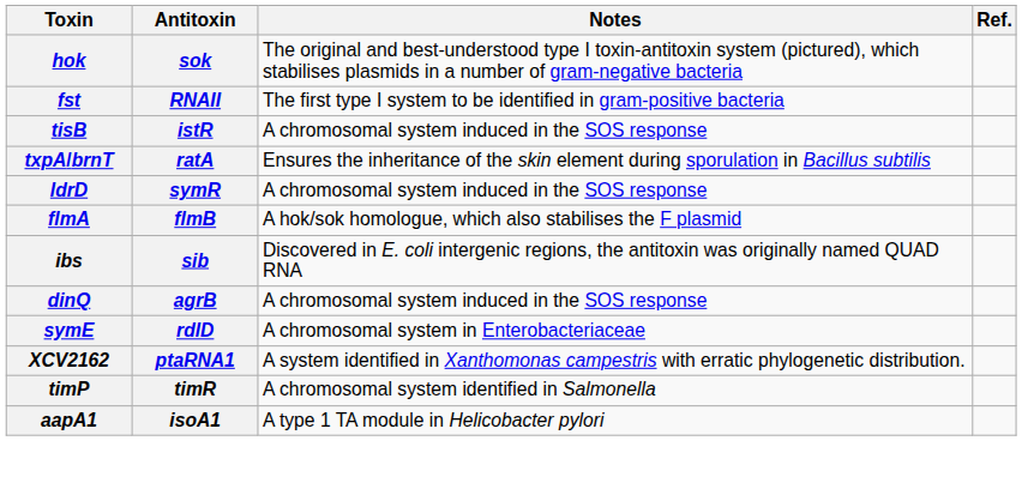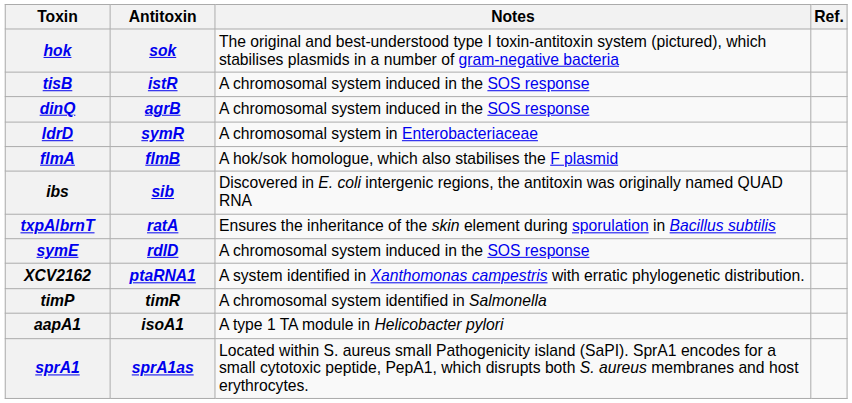 <table class="wikitable sortable" style="margin:auto; border:1px solid gray; clear:both;">
 <tr>
 <th scope="col" style="width:100px;">Toxin</th>
 <th scope="col" style="width:100px;">Antitoxin</th>
 <th scope="col" style="width:600px;" class="unsortable">Notes</th>
 <th scope="col" style="width:25px;" class="unsortable">Ref.</th>
 </tr>
 <tr>
 <th><a href='#'><em>hok</em></a></th>
 <th><a href='#'><em>sok</em></a></th>
 <td>The original and best-understood type I toxin-antitoxin system (pictured), which stabilises plasmids in a number of <a href='#'>gram-negative bacteria</a></td>
 <td></td>
 </tr>
 <tr>
-<th><a href='#'><em>fst</em></a></th>
-<th><a href='#'><em>RNAII</em></a></th>
-<td>The first type I system to be identified in <a href='#'>gram-positive bacteria</a></td>
-<td></td>
-</tr>
-<tr>
 <th><a href='#'><em>tisB</em></a></th>
 <th><a href='#'><em>istR</em></a></th>
 <td>A chromosomal system induced in the <a href='#'>SOS response</a></td>
 <td></td>
 </tr>
 <tr>
-<th><a href='#'><em>txpA</em>/<em>brnT</em></a></th>
-<th><em><a href='#'>ratA</a></em></th>
-<td>Ensures the inheritance of the <em>skin</em> element during <a href='#'>sporulation</a> in <em><a href='#'>Bacillus subtilis</a></em></td>
+<th><a href='#'><em>dinQ</em></a></th>
+<th><a href='#'><em>agrB</em></a></th>
+<td>A chromosomal system induced in the <a href='#'>SOS response</a></td>
 <td></td>
 </tr>
 <tr>
 <th><a href='#'><em>ldrD</em></a></th>
 <th><a href='#'><em>symR</em></a></th>
-<td>A chromosomal system induced in the <a href='#'>SOS response</a></td>
+<td>A chromosomal system in <a href='#'>Enterobacteriaceae</a></td>
 <td></td>
 </tr>
 <tr>
 <th><a href='#'><em>flmA</em></a></th>
 <th><a href='#'><em>flmB</em></a></th>
 <td>A hok/sok homologue, which also stabilises the <a href='#'>F plasmid</a></td>
 <td></td>
 </tr>
 <tr>
 <th><em>ibs</em></th>
 <th><a href='#'><em>sib</em></a></th>
 <td>Discovered in <em>E. coli</em> intergenic regions, the antitoxin was originally named QUAD RNA</td>
 <td></td>
 </tr>
 <tr>
-<th><a href='#'><em>dinQ</em></a></th>
-<th><a href='#'><em>agrB</em></a></th>
-<td>A chromosomal system induced in the <a href='#'>SOS response</a></td>
+<th><a href='#'><em>txpA</em>/<em>brnT</em></a></th>
+<th><em><a href='#'>ratA</a></em></th>
+<td>Ensures the inheritance of the <em>skin</em> element during <a href='#'>sporulation</a> in <em><a href='#'>Bacillus subtilis</a></em></td>
 <td></td>
 </tr>
 <tr>
 <th><a href='#'><em>symE</em></a></th>
 <th><a href='#'><em>rdlD</em></a></th>
-<td>A chromosomal system in <a href='#'>Enterobacteriaceae</a></td>
+<td>A chromosomal system induced in the <a href='#'>SOS response</a></td>
 <td></td>
 </tr>
 <tr>
 <th><em>XCV2162</em></th>
 <th><em><a href='#'>ptaRNA1</a></em></th>
 <td>A system identified in <em><a href='#'>Xanthomonas campestris</a></em> with erratic phylogenetic distribution.</td>
 <td></td>
 </tr>
 <tr>
 <th><em>timP</em></th>
 <th><em>timR</em></th>
 <td>A chromosomal system identified in <em>Salmonella</em></td>
 <td></td>
 </tr>
 <tr>
 <th><em>aapA1</em></th>
 <th><em>isoA1</em></th>
 <td>A type 1 TA module in <em>Helicobacter pylori</em></td>
 <td></td>
 </tr>
+<tr>
+<th><em><a href='#'>sprA1</a></em></th>
+<th><em><a href='#'>sprA1as</a></em></th>
+<td>Located within S. aureus small Pathogenicity island (SaPI). SprA1 encodes for a small cytotoxic peptide, PepA1, which disrupts both <em>S. aureus</em> membranes and host erythrocytes.</td>
+<td></td>
+</tr>
 </table>
